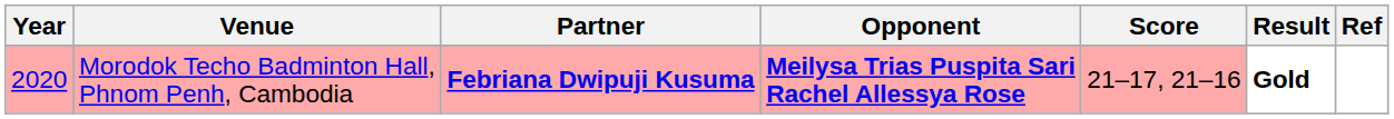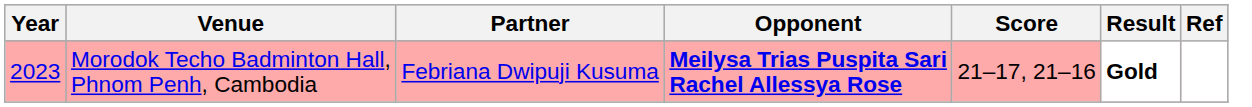 <table class="sortable wikitable" style="font-size: 90%;">
 <tr>
 <th>Year</th>
 <th>Venue</th>
 <th>Partner</th>
 <th>Opponent</th>
 <th>Score</th>
 <th>Result</th>
 <th>Ref</th>
 </tr>
 <tr style="background:#FFAAAA">
-<td align="center"><a href='#'>2020</a></td>
+<td align="center"><a href='#'>2023</a></td>
 <td align="left"><a href='#'>Morodok Techo Badminton Hall</a>,<br><a href='#'>Phnom Penh</a>, Cambodia</td>
-<td align="left"><strong> <a href='#'>Febriana Dwipuji Kusuma</a></strong></td>
+<td align="left"> <a href='#'>Febriana Dwipuji Kusuma</a></td>
 <td align="left"><strong> <a href='#'>Meilysa Trias Puspita Sari</a><br> <a href='#'>Rachel Allessya Rose</a></strong></td>
 <td align="left">21–17, 21–16</td>
 <td style="text-align:left; background:white"> <strong>Gold</strong></td>
 <td style="text-align:center; background:white"></td>
 </tr>
 </table>
